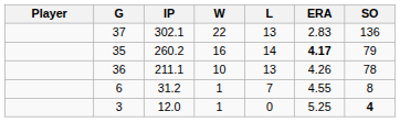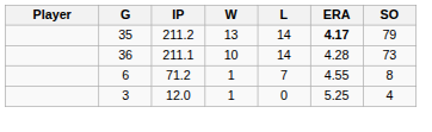 <table class="wikitable sortable">
 <tr>
 <th bgcolor="#DDDDFF" width="16%">Player</th>
 <th bgcolor="#DDDDFF" width="9%">G</th>
 <th bgcolor="#DDDDFF" width="9%">IP</th>
 <th bgcolor="#DDDDFF" width="9%">W</th>
 <th bgcolor="#DDDDFF" width="9%">L</th>
 <th bgcolor="#DDDDFF" width="9%">ERA</th>
 <th bgcolor="#DDDDFF" width="9%">SO</th>
 </tr>
 <tr align="center">
 <td></td>
-<td>37</td>
-<td>302.1</td>
-<td>22</td>
+<td>35</td>
+<td>211.2</td>
 <td>13</td>
-<td>2.83</td>
-<td>136</td>
-</tr>
-<tr align="center">
-<td></td>
-<td>35</td>
-<td>260.2</td>
-<td>16</td>
 <td>14</td>
 <td><strong>4.17</strong></td>
 <td>79</td>
 </tr>
 <tr align="center">
 <td></td>
 <td>36</td>
 <td>211.1</td>
 <td>10</td>
-<td>13</td>
-<td>4.26</td>
-<td>78</td>
+<td>14</td>
+<td>4.28</td>
+<td>73</td>
 </tr>
 <tr align="center">
 <td></td>
 <td>6</td>
-<td>31.2</td>
+<td>71.2</td>
 <td>1</td>
 <td>7</td>
 <td>4.55</td>
 <td>8</td>
 </tr>
 <tr align="center">
 <td></td>
 <td>3</td>
 <td>12.0</td>
 <td>1</td>
 <td>0</td>
 <td>5.25</td>
-<td><strong>4</strong></td>
+<td>4</td>
 </tr>
 </table>
